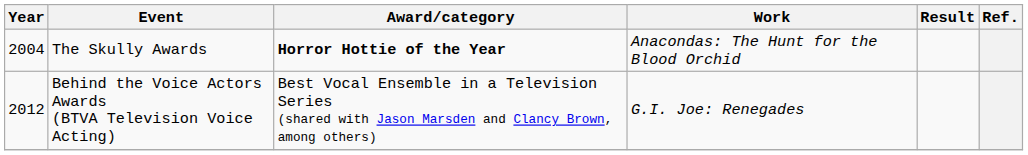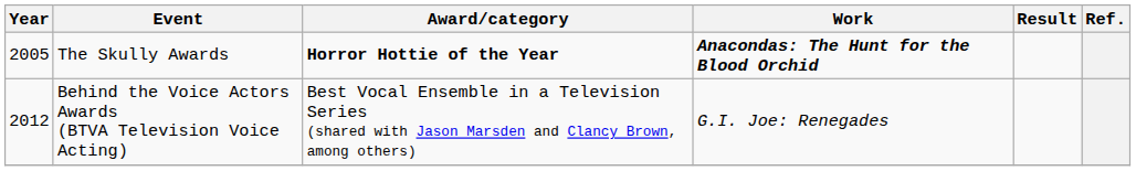 <table class="wikitable sortable">
 <tr>
 <th>Year</th>
 <th>Event</th>
 <th>Award/category</th>
 <th>Work</th>
 <th>Result</th>
 <th>Ref.</th>
 </tr>
 <tr>
-<td>2004</td>
+<td>2005</td>
 <td>The Skully Awards</td>
 <td><strong>Horror Hottie of the Year</strong></td>
-<td><em>Anacondas: The Hunt for the Blood Orchid</em></td>
+<td><strong><em>Anacondas: The Hunt for the Blood Orchid</em></strong></td>
 <td></td>
 <th scope=row></th>
 </tr>
 <tr>
 <td>2012</td>
 <td>Behind the Voice Actors Awards<br>(BTVA Television Voice Acting)</td>
 <td>Best Vocal Ensemble in a Television Series<br><small>(shared with <a href='#'>Jason Marsden</a> and <a href='#'>Clancy Brown</a>, among others)</small></td>
 <td><em>G.I. Joe: Renegades</em></td>
 <td></td>
 <th scope=row></th>
 </tr>
 <tr>
 </tr>
 </table>
